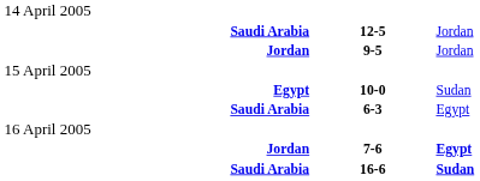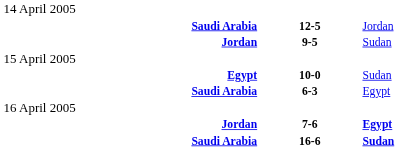 <table width=100% cellspacing=1>
 <tr>
 <th width=25%></th>
 <th width=10%></th>
 <th></th>
 </tr>
 <tr>
 <td>14 April 2005</td>
 </tr>
 <tr style=font-size:90%>
 <td align=right><strong><a href='#'>Saudi Arabia</a> </strong></td>
 <td align=center><strong>12-5</strong></td>
 <td> <a href='#'>Jordan</a></td>
 </tr>
 <tr style=font-size:90%>
 <td align=right><strong><a href='#'>Jordan</a> </strong></td>
 <td align=center><strong>9-5</strong></td>
-<td> <a href='#'>Jordan</a></td>
+<td> <a href='#'>Sudan</a></td>
 </tr>
 <tr>
 <td>15 April 2005</td>
 </tr>
 <tr style=font-size:90%>
 <td align=right><strong><a href='#'>Egypt</a> </strong></td>
 <td align=center><strong>10-0</strong></td>
 <td> <a href='#'>Sudan</a></td>
 </tr>
 <tr style=font-size:90%>
 <td align=right><strong><a href='#'>Saudi Arabia</a> </strong></td>
 <td align=center><strong>6-3</strong></td>
 <td> <a href='#'>Egypt</a></td>
 </tr>
 <tr>
 <td>16 April 2005</td>
 </tr>
 <tr style=font-size:90%>
 <td align=right><strong><a href='#'>Jordan</a> </strong></td>
 <td align=center><strong>7-6</strong></td>
 <td><strong> <a href='#'>Egypt</a></strong></td>
 </tr>
 <tr style=font-size:90%>
 <td align=right><strong><a href='#'>Saudi Arabia</a> </strong></td>
 <td align=center><strong>16-6</strong></td>
 <td><strong> <a href='#'>Sudan</a></strong></td>
 </tr>
 </table>
